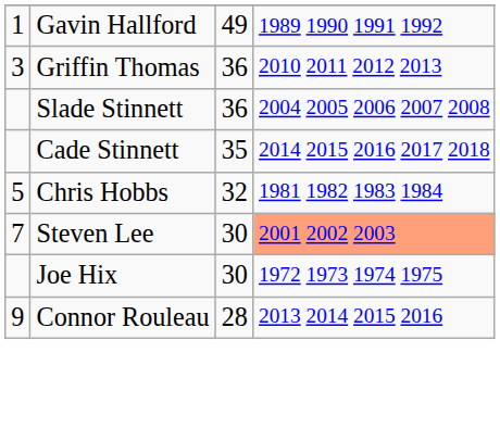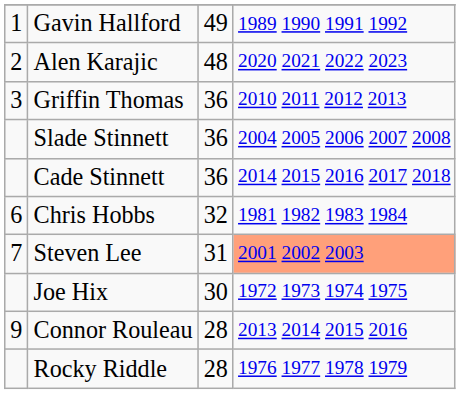 <table class="wikitable">
 <tr>
 </tr>
 <tr>
 <td>1</td>
 <td>Gavin Hallford</td>
 <td>49</td>
 <td style="font-size:80%;"><a href='#'>1989</a> <a href='#'>1990</a> <a href='#'>1991</a> <a href='#'>1992</a></td>
+</tr>
+<tr>
+<td>2</td>
+<td>Alen Karajic</td>
+<td>48</td>
+<td style="font-size:80%;"><a href='#'>2020</a> <a href='#'>2021</a> <a href='#'>2022</a> <a href='#'>2023</a></td>
 </tr>
 <tr>
 <td>3</td>
 <td>Griffin Thomas</td>
 <td>36</td>
 <td style="font-size:80%;"><a href='#'>2010</a> <a href='#'>2011</a> <a href='#'>2012</a> <a href='#'>2013</a></td>
 </tr>
 <tr>
 <td></td>
 <td>Slade Stinnett</td>
 <td>36</td>
 <td style="font-size:80%;"><a href='#'>2004</a> <a href='#'>2005</a> <a href='#'>2006</a> <a href='#'>2007</a> <a href='#'>2008</a></td>
 </tr>
 <tr>
 <td></td>
 <td>Cade Stinnett</td>
-<td>35</td>
+<td>36</td>
 <td style="font-size:80%;"><a href='#'>2014</a> <a href='#'>2015</a> <a href='#'>2016</a> <a href='#'>2017</a> <a href='#'>2018</a></td>
 </tr>
 <tr>
-<td>5</td>
+<td>6</td>
 <td>Chris Hobbs</td>
 <td>32</td>
 <td style="font-size:80%;"><a href='#'>1981</a> <a href='#'>1982</a> <a href='#'>1983</a> <a href='#'>1984</a></td>
 </tr>
 <tr>
 <td>7</td>
 <td>Steven Lee</td>
-<td>30</td>
+<td>31</td>
 <td style="background: lightsalmon; font-size:80%;"><a href='#'>2001</a> <a href='#'>2002</a> <a href='#'>2003</a></td>
 </tr>
 <tr>
 <td></td>
 <td>Joe Hix</td>
 <td>30</td>
 <td style="font-size:80%;"><a href='#'>1972</a> <a href='#'>1973</a> <a href='#'>1974</a> <a href='#'>1975</a></td>
 </tr>
 <tr>
 <td>9</td>
 <td>Connor Rouleau</td>
 <td>28</td>
 <td style="font-size:80%;"><a href='#'>2013</a> <a href='#'>2014</a> <a href='#'>2015</a> <a href='#'>2016</a></td>
 </tr>
+<tr>
+<td></td>
+<td>Rocky Riddle</td>
+<td>28</td>
+<td style="font-size:80%;"><a href='#'>1976</a> <a href='#'>1977</a> <a href='#'>1978</a> <a href='#'>1979</a></td>
+</tr>
 </table>
